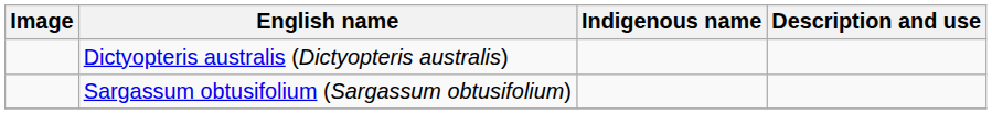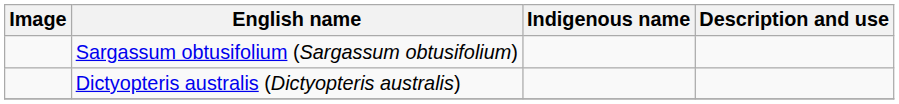 <table class="wikitable sortable">
 <tr>
 <th>Image</th>
 <th>English name</th>
 <th>Indigenous name</th>
 <th>Description and use</th>
 </tr>
 <tr>
 <td></td>
-<td><a href='#'>Dictyopteris australis</a> (<em>Dictyopteris australis</em>)</td>
+<td><a href='#'>Sargassum obtusifolium</a> (<em>Sargassum obtusifolium</em>)</td>
 <td></td>
 <td></td>
 </tr>
 <tr>
 <td></td>
-<td><a href='#'>Sargassum obtusifolium</a> (<em>Sargassum obtusifolium</em>)</td>
+<td><a href='#'>Dictyopteris australis</a> (<em>Dictyopteris australis</em>)</td>
 <td></td>
 <td></td>
 </tr>
 <tr>
 </tr>
 </table>
